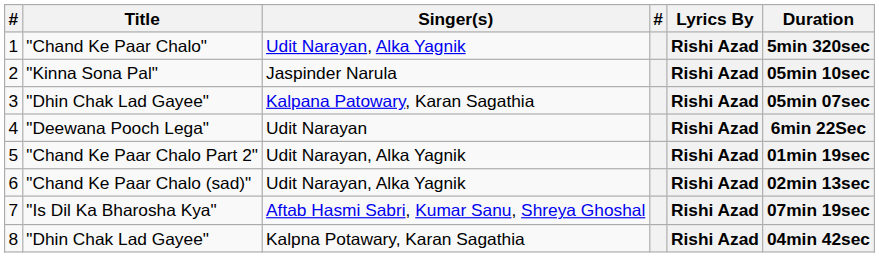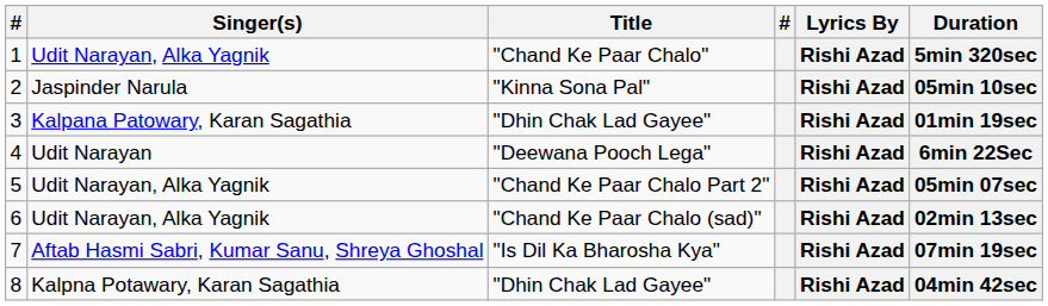 <table class="wikitable" style="font-size:95%;">
 <tr>
 <th>#</th>
+<th>Singer(s)</th>
 <th>Title</th>
-<th>Singer(s)</th>
 <th>#</th>
 <th>Lyrics By</th>
 <th>Duration</th>
 </tr>
 <tr>
 <td>1</td>
+<td><a href='#'>Udit Narayan</a>, <a href='#'>Alka Yagnik</a></td>
 <td>"Chand Ke Paar Chalo"</td>
-<td><a href='#'>Udit Narayan</a>, <a href='#'>Alka Yagnik</a></td>
 <th></th>
 <th>Rishi Azad</th>
 <th>5min 320sec</th>
 </tr>
 <tr>
 <td>2</td>
+<td>Jaspinder Narula</td>
 <td>"Kinna Sona Pal"</td>
-<td>Jaspinder Narula</td>
 <th></th>
 <th>Rishi Azad</th>
 <th>05min 10sec</th>
 </tr>
 <tr>
 <td>3</td>
+<td><a href='#'>Kalpana Patowary</a>, Karan Sagathia</td>
 <td>"Dhin Chak Lad Gayee"</td>
-<td><a href='#'>Kalpana Patowary</a>, Karan Sagathia</td>
 <th></th>
 <th>Rishi Azad</th>
-<th>05min 07sec</th>
+<th>01min 19sec</th>
 </tr>
 <tr>
 <td>4</td>
+<td>Udit Narayan</td>
 <td>"Deewana Pooch Lega"</td>
-<td>Udit Narayan</td>
 <th></th>
 <th>Rishi Azad</th>
 <th>6min 22Sec</th>
 </tr>
 <tr>
 <td>5</td>
+<td>Udit Narayan, Alka Yagnik</td>
 <td>"Chand Ke Paar Chalo Part 2"</td>
-<td>Udit Narayan, Alka Yagnik</td>
 <th></th>
 <th>Rishi Azad</th>
-<th>01min 19sec</th>
+<th>05min 07sec</th>
 </tr>
 <tr>
 <td>6</td>
+<td>Udit Narayan, Alka Yagnik</td>
 <td>"Chand Ke Paar Chalo (sad)"</td>
-<td>Udit Narayan, Alka Yagnik</td>
 <th></th>
 <th>Rishi Azad</th>
 <th>02min 13sec</th>
 </tr>
 <tr>
 <td>7</td>
+<td><a href='#'>Aftab Hasmi Sabri</a>, <a href='#'>Kumar Sanu</a>, <a href='#'>Shreya Ghoshal</a></td>
 <td>"Is Dil Ka Bharosha Kya"</td>
-<td><a href='#'>Aftab Hasmi Sabri</a>, <a href='#'>Kumar Sanu</a>, <a href='#'>Shreya Ghoshal</a></td>
 <th></th>
 <th>Rishi Azad</th>
 <th>07min 19sec</th>
 </tr>
 <tr>
 <td>8</td>
+<td>Kalpna Potawary, Karan Sagathia</td>
 <td>"Dhin Chak Lad Gayee"</td>
-<td>Kalpna Potawary, Karan Sagathia</td>
 <th></th>
 <th>Rishi Azad</th>
 <th>04min 42sec</th>
 </tr>
 </table>
